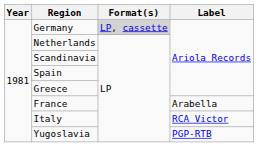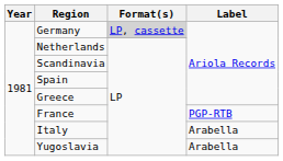 <table class="wikitable">
 <tr>
 <th style="text-align:center;">Year</th>
 <th style="text-align:center;">Region</th>
 <th style="text-align:center;">Format(s)</th>
 <th style="text-align:center;">Label</th>
 </tr>
 <tr>
 <td style="text-align:left;" rowspan="8">1981</td>
 <td align="left">Germany</td>
 <td align="left" style="background: lightgrey;"><a href='#'>LP</a>, <a href='#'>cassette</a></td>
 <td style="text-align:left;" rowspan="5"><a href='#'>Ariola Records</a></td>
 </tr>
 <tr>
 <td align="left">Netherlands</td>
 <td style="text-align:left;" rowspan="7">LP</td>
 </tr>
 <tr>
 <td align="left">Scandinavia</td>
 </tr>
 <tr>
 <td align="left">Spain</td>
 </tr>
 <tr>
 <td align="left">Greece</td>
 </tr>
 <tr>
 <td align="left">France</td>
+<td align="left"><a href='#'>PGP-RTB</a></td>
+</tr>
+<tr>
+<td align="left">Italy</td>
 <td align="left">Arabella</td>
 </tr>
 <tr>
-<td align="left">Italy</td>
-<td align="left"><a href='#'>RCA Victor</a></td>
-</tr>
-<tr>
 <td align="left">Yugoslavia</td>
-<td align="left"><a href='#'>PGP-RTB</a></td>
+<td align="left">Arabella</td>
 </tr>
 </table>
